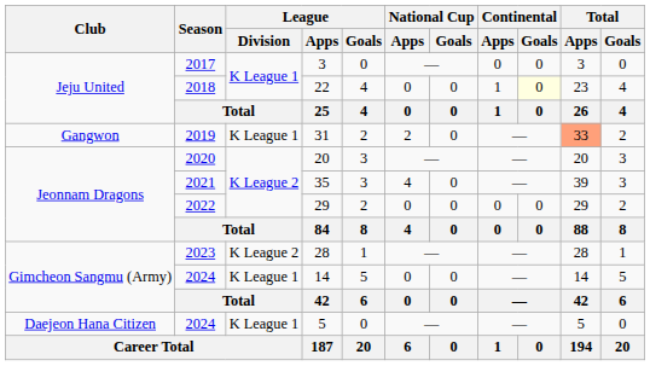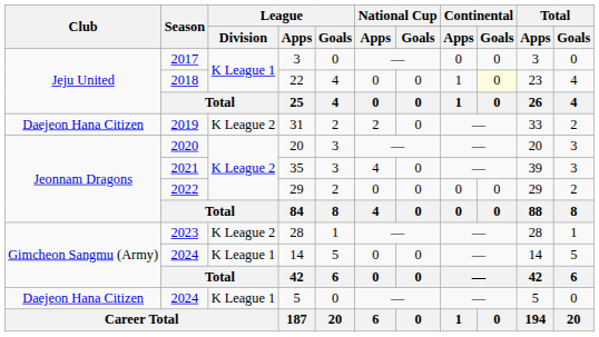 <table class="wikitable" style="text-align: center">
 <tr>
 <th rowspan="2">Club</th>
 <th rowspan="2">Season</th>
 <th colspan="3">League</th>
 <th colspan="2">National Cup</th>
 <th colspan="2">Continental</th>
 <th colspan="2">Total</th>
 </tr>
 <tr>
 <th>Division</th>
 <th>Apps</th>
 <th>Goals</th>
 <th>Apps</th>
 <th>Goals</th>
 <th>Apps</th>
 <th>Goals</th>
 <th>Apps</th>
 <th>Goals</th>
 </tr>
 <tr>
 <td rowspan="3"><a href='#'>Jeju United</a></td>
 <td><a href='#'>2017</a></td>
 <td rowspan="2"><a href='#'>K League 1</a></td>
 <td>3</td>
 <td>0</td>
 <td colspan="2">—</td>
 <td>0</td>
 <td>0</td>
 <td>3</td>
 <td>0</td>
 </tr>
 <tr>
 <td><a href='#'>2018</a></td>
 <td>22</td>
 <td>4</td>
 <td>0</td>
 <td>0</td>
 <td>1</td>
 <td style="background: lightyellow;">0</td>
 <td>23</td>
 <td>4</td>
 </tr>
 <tr>
 <th colspan="2">Total</th>
 <th>25</th>
 <th>4</th>
 <th>0</th>
 <th>0</th>
 <th>1</th>
 <th>0</th>
 <th>26</th>
 <th>4</th>
 </tr>
 <tr>
-<td><a href='#'>Gangwon</a></td>
+<td><a href='#'>Daejeon Hana Citizen</a></td>
 <td><a href='#'>2019</a></td>
-<td>K League 1</td>
+<td>K League 2</td>
 <td>31</td>
 <td>2</td>
 <td>2</td>
 <td>0</td>
 <td colspan="2">—</td>
-<td style="background: lightsalmon;">33</td>
+<td>33</td>
 <td>2</td>
 </tr>
 <tr>
 <td rowspan="4"><a href='#'>Jeonnam Dragons</a></td>
 <td><a href='#'>2020</a></td>
 <td rowspan="3"><a href='#'>K League 2</a></td>
 <td>20</td>
 <td>3</td>
 <td colspan="2">—</td>
 <td colspan="2">—</td>
 <td>20</td>
 <td>3</td>
 </tr>
 <tr>
 <td><a href='#'>2021</a></td>
 <td>35</td>
 <td>3</td>
 <td>4</td>
 <td>0</td>
 <td colspan="2">—</td>
 <td>39</td>
 <td>3</td>
 </tr>
 <tr>
 <td><a href='#'>2022</a></td>
 <td>29</td>
 <td>2</td>
 <td>0</td>
 <td>0</td>
 <td>0</td>
 <td>0</td>
 <td>29</td>
 <td>2</td>
 </tr>
 <tr>
 <th colspan="2">Total</th>
 <th>84</th>
 <th>8</th>
 <th>4</th>
 <th>0</th>
 <th>0</th>
 <th>0</th>
 <th>88</th>
 <th>8</th>
 </tr>
 <tr>
 <td rowspan="3"><a href='#'>Gimcheon Sangmu</a> (Army)</td>
 <td><a href='#'>2023</a></td>
 <td>K League 2</td>
 <td>28</td>
 <td>1</td>
 <td colspan="2">—</td>
 <td colspan="2">—</td>
 <td>28</td>
 <td>1</td>
 </tr>
 <tr>
 <td><a href='#'>2024</a></td>
 <td>K League 1</td>
 <td>14</td>
 <td>5</td>
 <td>0</td>
 <td>0</td>
 <td colspan="2">—</td>
 <td>14</td>
 <td>5</td>
 </tr>
 <tr>
 <th colspan="2">Total</th>
 <th>42</th>
 <th>6</th>
 <th>0</th>
 <th>0</th>
 <th colspan="2">—</th>
 <th>42</th>
 <th>6</th>
 </tr>
 <tr>
 <td><a href='#'>Daejeon Hana Citizen</a></td>
 <td><a href='#'>2024</a></td>
 <td>K League 1</td>
 <td>5</td>
 <td>0</td>
 <td colspan="2">—</td>
 <td colspan="2">—</td>
 <td>5</td>
 <td>0</td>
 </tr>
 <tr>
 <th colspan="3">Career Total</th>
 <th>187</th>
 <th>20</th>
 <th>6</th>
 <th>0</th>
 <th>1</th>
 <th>0</th>
 <th>194</th>
 <th>20</th>
 </tr>
 </table>
